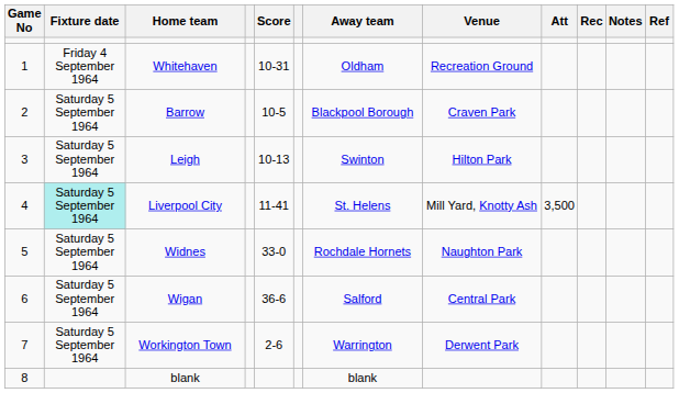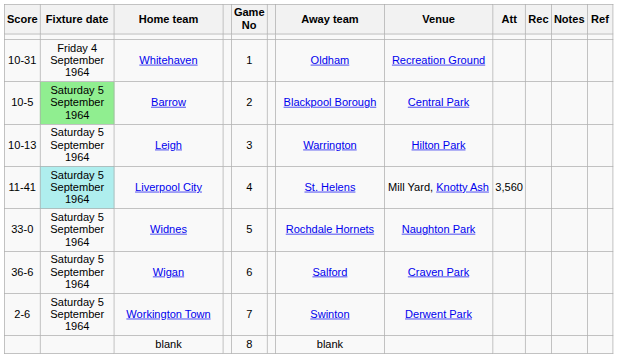 <table class="wikitable" style="text-align:center;">
 <tr>
-<th width=20 abbr="No">Game No</th>
+<th width=20 abbr="Score">Score</th>
 <th width=100 abbr="Date">Fixture date</th>
 <th width=150 abbr="Home team">Home team</th>
 <th width=5 abbr="space"></th>
-<th width=20 abbr="Score">Score</th>
+<th width=20 abbr="No">Game No</th>
 <th width=5 abbr="space"></th>
 <th width=150 abbr="Away team">Away team</th>
 <th width=150 abbr="Venue">Venue</th>
 <th width=30 abbr="Att">Att</th>
 <th width=30 abbr="Rec">Rec</th>
 <th width=20 abbr="Notes">Notes</th>
 <th width=30 abbr="Ref">Ref</th>
 </tr>
 <tr>
 <td></td>
 <td></td>
 <td></td>
 <td></td>
 <td></td>
 <td></td>
 <td></td>
 <td></td>
 <td></td>
 <td></td>
 <td></td>
 <td></td>
 </tr>
 <tr>
-<td>1</td>
+<td>10-31</td>
 <td>Friday 4 September 1964</td>
 <td><a href='#'>Whitehaven</a></td>
 <td></td>
-<td>10-31</td>
+<td>1</td>
 <td></td>
 <td><a href='#'>Oldham</a></td>
 <td><a href='#'>Recreation Ground</a></td>
 <td></td>
 <td></td>
 <td></td>
 <td></td>
 </tr>
 <tr>
-<td>2</td>
-<td>Saturday 5 September 1964</td>
+<td>10-5</td>
+<td style="background: lightgreen;">Saturday 5 September 1964</td>
 <td><a href='#'>Barrow</a></td>
 <td></td>
-<td>10-5</td>
+<td>2</td>
 <td></td>
 <td><a href='#'>Blackpool Borough</a></td>
-<td><a href='#'>Craven Park</a></td>
+<td><a href='#'>Central Park</a></td>
 <td></td>
 <td></td>
 <td></td>
 <td></td>
 </tr>
 <tr>
-<td>3</td>
+<td>10-13</td>
 <td>Saturday 5 September 1964</td>
 <td><a href='#'>Leigh</a></td>
 <td></td>
-<td>10-13</td>
+<td>3</td>
 <td></td>
-<td><a href='#'>Swinton</a></td>
+<td><a href='#'>Warrington</a></td>
 <td><a href='#'>Hilton Park</a></td>
 <td></td>
 <td></td>
 <td></td>
 <td></td>
 </tr>
 <tr>
-<td>4</td>
+<td>11-41</td>
 <td style="background: paleturquoise;">Saturday 5 September 1964</td>
 <td><a href='#'>Liverpool City</a></td>
 <td></td>
-<td>11-41</td>
+<td>4</td>
 <td></td>
 <td><a href='#'>St. Helens</a></td>
 <td>Mill Yard, <a href='#'>Knotty Ash</a></td>
-<td>3,500</td>
+<td>3,560</td>
 <td></td>
 <td></td>
 <td></td>
 </tr>
 <tr>
-<td>5</td>
+<td>33-0</td>
 <td>Saturday 5 September 1964</td>
 <td><a href='#'>Widnes</a></td>
 <td></td>
-<td>33-0</td>
+<td>5</td>
 <td></td>
 <td><a href='#'>Rochdale Hornets</a></td>
 <td><a href='#'>Naughton Park</a></td>
 <td></td>
 <td></td>
 <td></td>
 <td></td>
 </tr>
 <tr>
-<td>6</td>
+<td>36-6</td>
 <td>Saturday 5 September 1964</td>
 <td><a href='#'>Wigan</a></td>
 <td></td>
-<td>36-6</td>
+<td>6</td>
 <td></td>
 <td><a href='#'>Salford</a></td>
-<td><a href='#'>Central Park</a></td>
+<td><a href='#'>Craven Park</a></td>
 <td></td>
 <td></td>
 <td></td>
 <td></td>
 </tr>
 <tr>
-<td>7</td>
+<td>2-6</td>
 <td>Saturday 5 September 1964</td>
 <td><a href='#'>Workington Town</a></td>
 <td></td>
-<td>2-6</td>
+<td>7</td>
 <td></td>
-<td><a href='#'>Warrington</a></td>
+<td><a href='#'>Swinton</a></td>
 <td><a href='#'>Derwent Park</a></td>
 <td></td>
 <td></td>
 <td></td>
 <td></td>
 </tr>
 <tr>
-<td>8</td>
+<td></td>
 <td></td>
 <td>blank</td>
 <td></td>
-<td></td>
+<td>8</td>
 <td></td>
 <td>blank</td>
 <td></td>
 <td></td>
 <td></td>
 <td></td>
 <td></td>
 </tr>
 </table>
